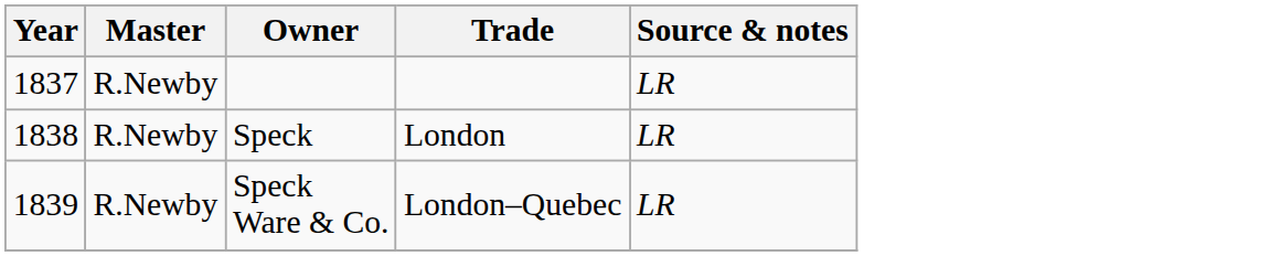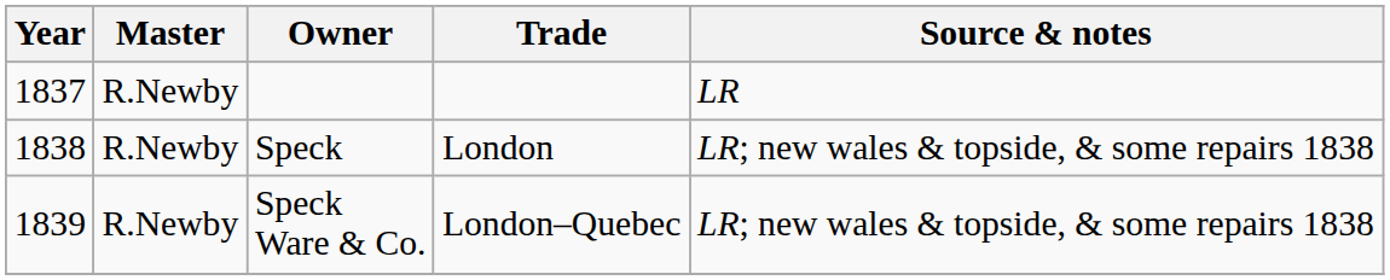 <table class=" wikitable">
 <tr>
 <th>Year</th>
 <th>Master</th>
 <th>Owner</th>
 <th>Trade</th>
 <th>Source & notes</th>
 </tr>
 <tr>
 <td>1837</td>
 <td>R.Newby</td>
 <td></td>
 <td></td>
 <td><em>LR</em></td>
 </tr>
 <tr>
 <td>1838</td>
 <td>R.Newby</td>
 <td>Speck</td>
 <td>London</td>
-<td><em>LR</em></td>
+<td><em>LR</em>; new wales & topside, & some repairs 1838</td>
 </tr>
 <tr>
 <td>1839</td>
 <td>R.Newby</td>
 <td>Speck<br>Ware & Co.</td>
 <td>London–Quebec</td>
-<td><em>LR</em></td>
+<td><em>LR</em>; new wales & topside, & some repairs 1838</td>
 </tr>
 <tr>
 </tr>
 </table>
